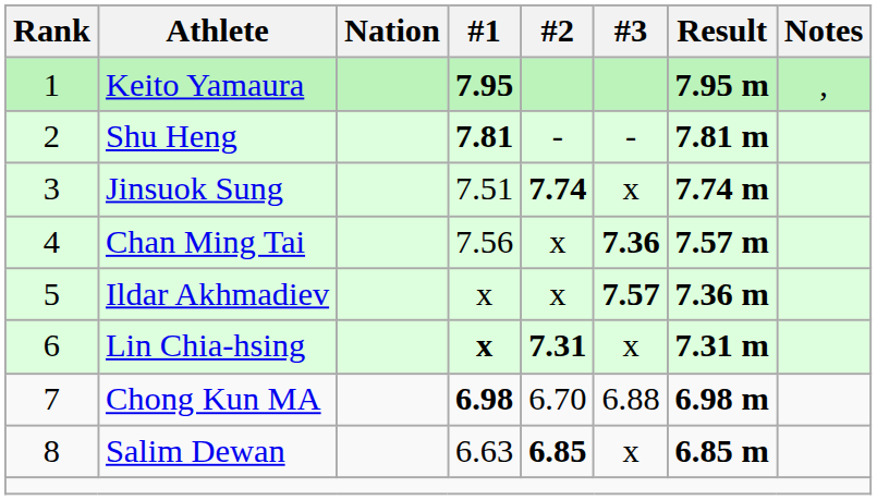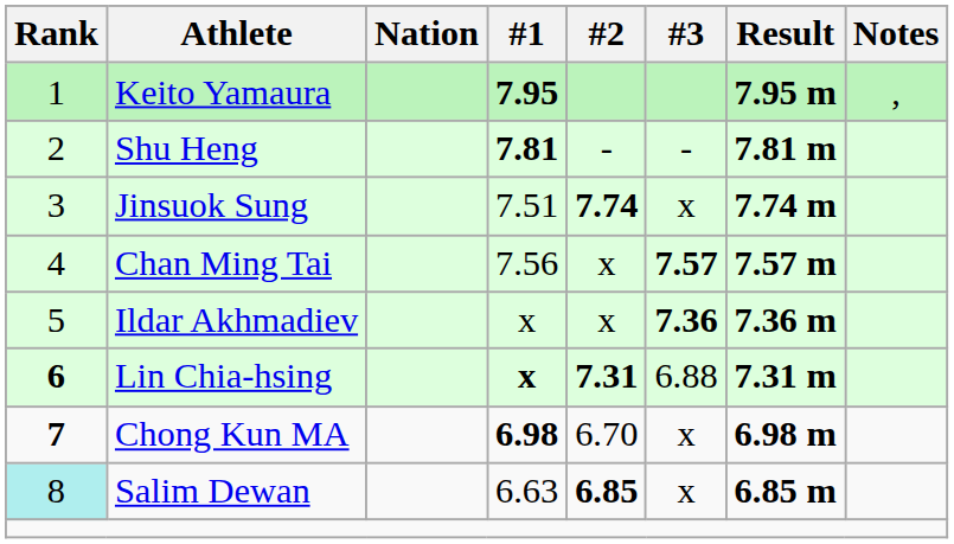 <table class="wikitable sortable" style="text-align:center;">
 <tr>
 <th scope="col" style="width: 10px;">Rank</th>
 <th scope="col">Athlete</th>
 <th scope="col">Nation</th>
 <th scope="col">#1</th>
 <th scope="col">#2</th>
 <th scope="col">#3</th>
 <th scope="col">Result</th>
 <th scope="col">Notes</th>
 </tr>
 <tr bgcolor=bbf3bb>
 <td>1</td>
 <td align="left"><a href='#'>Keito Yamaura</a></td>
 <td align="left"></td>
 <td><strong>7.95</strong><br> </td>
 <td></td>
 <td></td>
 <td><strong>7.95 m</strong><br> </td>
 <td>, </td>
 </tr>
 <tr bgcolor=ddffdd>
 <td>2</td>
 <td align="left"><a href='#'>Shu Heng</a></td>
 <td align="left"></td>
 <td><strong>7.81</strong><br> </td>
 <td>-</td>
 <td>-</td>
 <td><strong>7.81 m</strong><br> </td>
 <td></td>
 </tr>
 <tr bgcolor=ddffdd>
 <td>3</td>
 <td align="left"><a href='#'>Jinsuok Sung</a></td>
 <td align="left"></td>
 <td>7.51<br> </td>
 <td><strong>7.74</strong><br> </td>
 <td>x</td>
 <td><strong>7.74 m</strong><br> </td>
 <td></td>
 </tr>
 <tr bgcolor=ddffdd>
 <td>4</td>
 <td align="left"><a href='#'>Chan Ming Tai</a></td>
 <td align="left"></td>
 <td>7.56<br> </td>
 <td>x</td>
-<td><strong>7.36</strong><br> </td>
+<td><strong>7.57</strong><br> </td>
 <td><strong>7.57 m</strong><br> </td>
 <td></td>
 </tr>
 <tr bgcolor=ddffdd>
 <td>5</td>
 <td align="left"><a href='#'>Ildar Akhmadiev</a></td>
 <td align="left"></td>
 <td>x</td>
 <td>x</td>
-<td><strong>7.57</strong><br> </td>
+<td><strong>7.36</strong><br> </td>
 <td><strong>7.36 m</strong><br> </td>
 <td></td>
 </tr>
 <tr bgcolor=ddffdd>
-<td>6</td>
+<td><strong>6</strong></td>
 <td align="left"><a href='#'>Lin Chia-hsing</a></td>
 <td align="left"></td>
 <td><strong>x</strong></td>
 <td><strong>7.31</strong><br> </td>
-<td>x</td>
+<td>6.88<br> </td>
 <td><strong>7.31 m</strong><br> </td>
 <td></td>
 </tr>
 <tr>
-<td>7</td>
+<td><strong>7</strong></td>
 <td align="left"><a href='#'>Chong Kun MA</a></td>
 <td align="left"></td>
 <td><strong>6.98</strong><br> </td>
 <td>6.70<br> </td>
-<td>6.88<br> </td>
+<td>x</td>
 <td><strong>6.98 m</strong><br> </td>
 <td></td>
 </tr>
 <tr>
-<td>8</td>
+<td style="background: paleturquoise;">8</td>
 <td align="left"><a href='#'>Salim Dewan</a></td>
 <td align="left"></td>
 <td>6.63<br> </td>
 <td><strong>6.85</strong><br> </td>
 <td>x</td>
 <td><strong>6.85 m</strong><br> </td>
 <td></td>
 </tr>
 <tr class="sortbottom">
 <td colspan="8"></td>
 </tr>
 </table>
